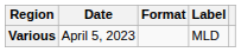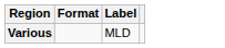 <table class="wikitable plainrowheaders">
 <tr>
 <th scope="col">Region</th>
-<th>Date</th>
 <th>Format</th>
 <th>Label</th>
 <th></th>
 </tr>
 <tr>
 <th scope="row">Various</th>
-<td>April 5, 2023</td>
 <td></td>
 <td>MLD</td>
 <td style="text-align:center"></td>
 </tr>
 </table>
